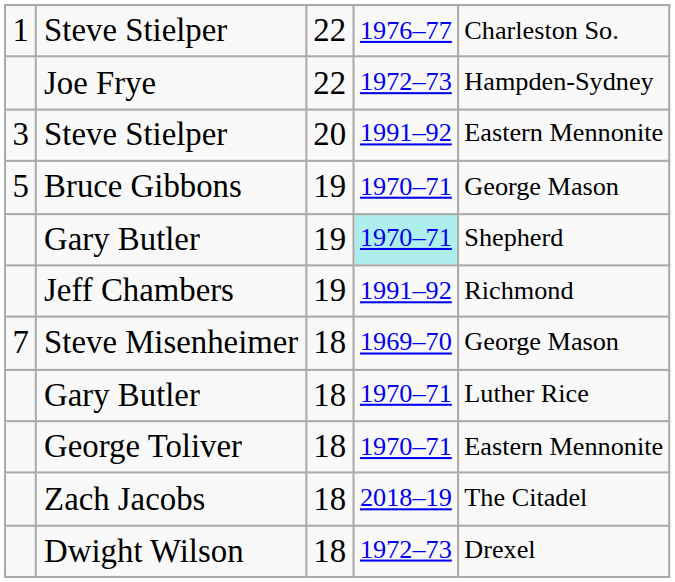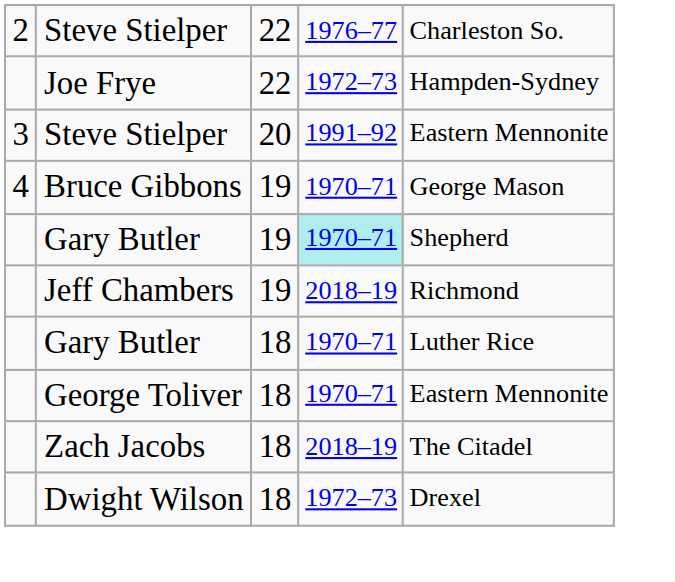 <table class="wikitable">
 <tr>
 </tr>
 <tr>
-<td>1</td>
+<td>2</td>
 <td>Steve Stielper</td>
 <td>22</td>
 <td style="font-size:80%;"><a href='#'>1976–77</a></td>
 <td style="font-size:80%;">Charleston So.</td>
 </tr>
 <tr>
 <td></td>
 <td>Joe Frye</td>
 <td>22</td>
 <td style="font-size:80%;"><a href='#'>1972–73</a></td>
 <td style="font-size:80%;">Hampden-Sydney</td>
 </tr>
 <tr>
 <td>3</td>
 <td>Steve Stielper</td>
 <td>20</td>
 <td style="font-size:80%;"><a href='#'>1991–92</a></td>
 <td style="font-size:80%;">Eastern Mennonite</td>
 </tr>
 <tr>
-<td>5</td>
+<td>4</td>
 <td>Bruce Gibbons</td>
 <td>19</td>
 <td style="font-size:80%;"><a href='#'>1970–71</a></td>
 <td style="font-size:80%;">George Mason</td>
 </tr>
 <tr>
 <td></td>
 <td>Gary Butler</td>
 <td>19</td>
 <td style="background: paleturquoise; font-size:80%;"><a href='#'>1970–71</a></td>
 <td style="font-size:80%;">Shepherd</td>
 </tr>
 <tr>
 <td></td>
 <td>Jeff Chambers</td>
 <td>19</td>
-<td style="font-size:80%;"><a href='#'>1991–92</a></td>
+<td style="font-size:80%;"><a href='#'>2018–19</a></td>
 <td style="font-size:80%;">Richmond</td>
-</tr>
-<tr>
-<td>7</td>
-<td>Steve Misenheimer</td>
-<td>18</td>
-<td style="font-size:80%;"><a href='#'>1969–70</a></td>
-<td style="font-size:80%;">George Mason</td>
 </tr>
 <tr>
 <td></td>
 <td>Gary Butler</td>
 <td>18</td>
 <td style="font-size:80%;"><a href='#'>1970–71</a></td>
 <td style="font-size:80%;">Luther Rice</td>
 </tr>
 <tr>
 <td></td>
 <td>George Toliver</td>
 <td>18</td>
 <td style="font-size:80%;"><a href='#'>1970–71</a></td>
 <td style="font-size:80%;">Eastern Mennonite</td>
 </tr>
 <tr>
 <td></td>
 <td>Zach Jacobs</td>
 <td>18</td>
 <td style="font-size:80%;"><a href='#'>2018–19</a></td>
 <td style="font-size:80%;">The Citadel</td>
 </tr>
 <tr>
 <td></td>
 <td>Dwight Wilson</td>
 <td>18</td>
 <td style="font-size:80%;"><a href='#'>1972–73</a></td>
 <td style="font-size:80%;">Drexel</td>
 </tr>
 </table>
